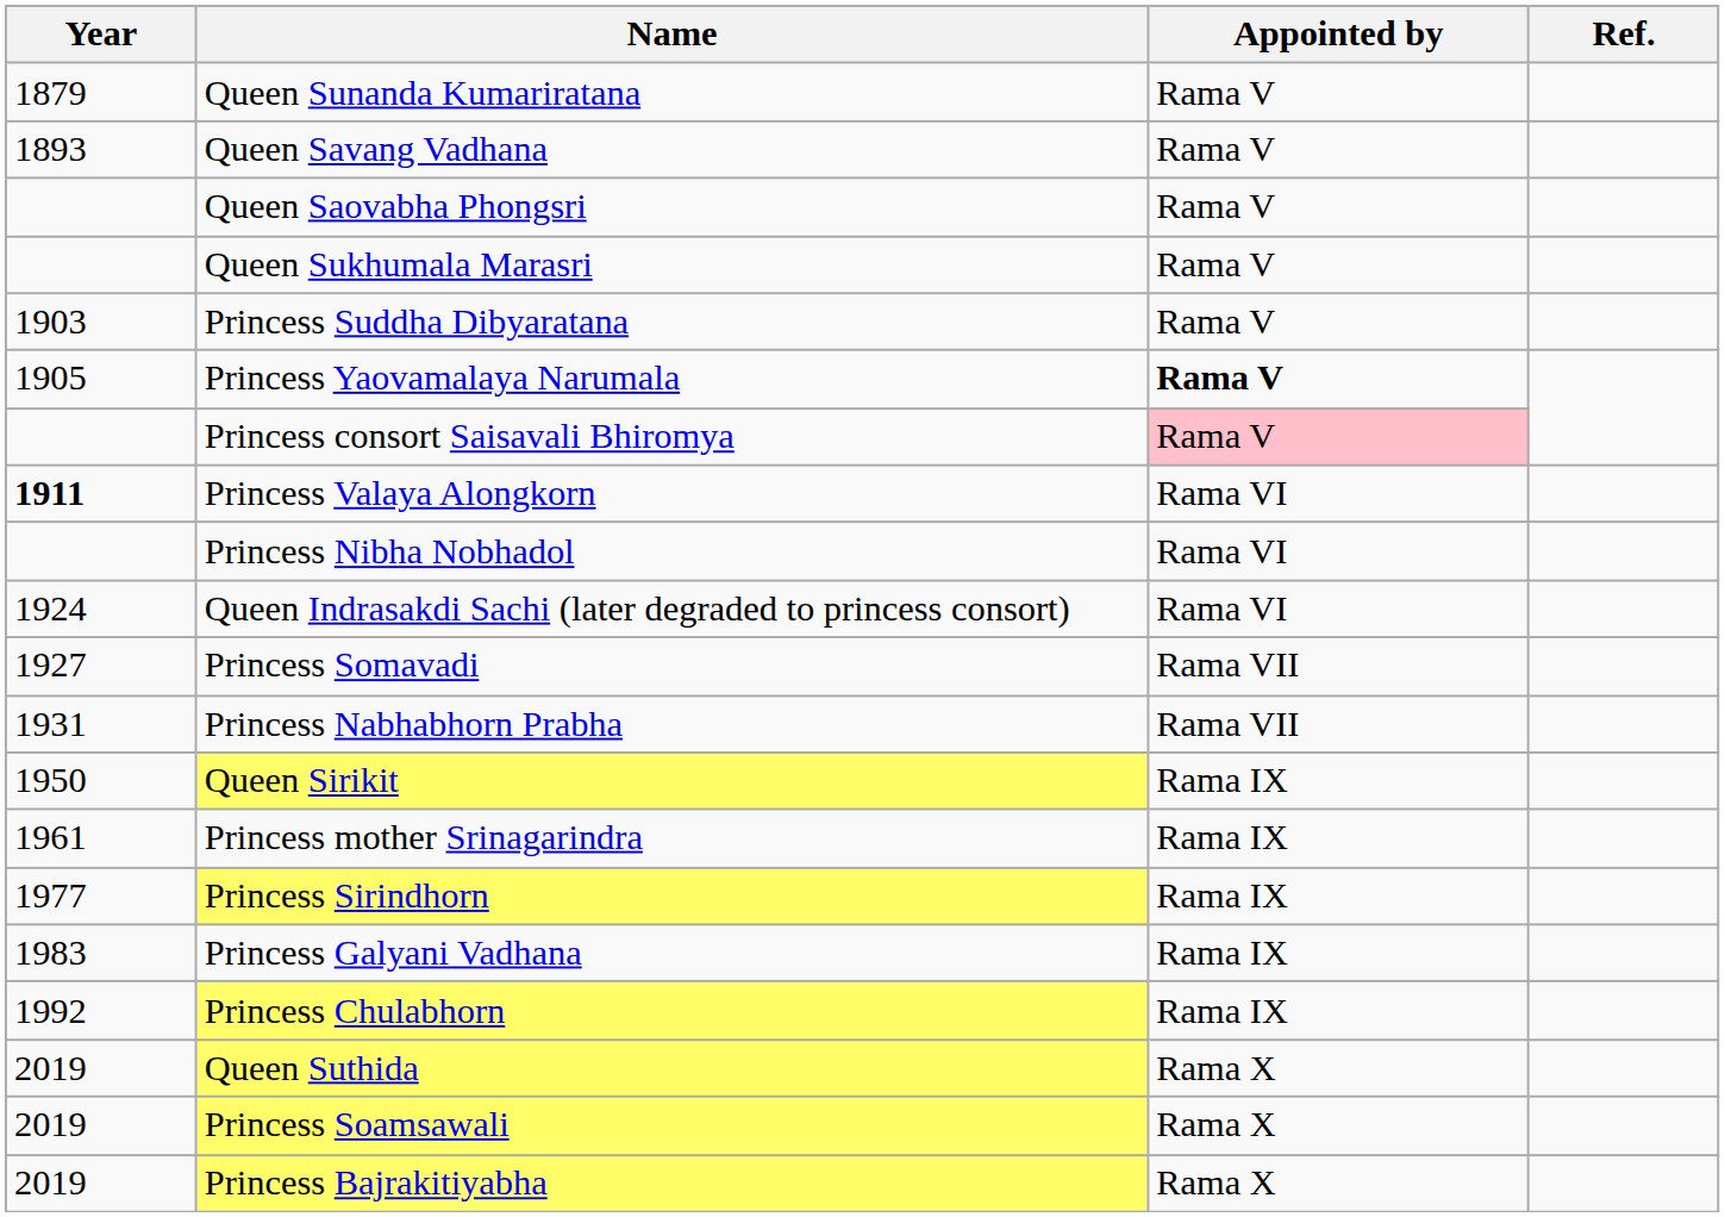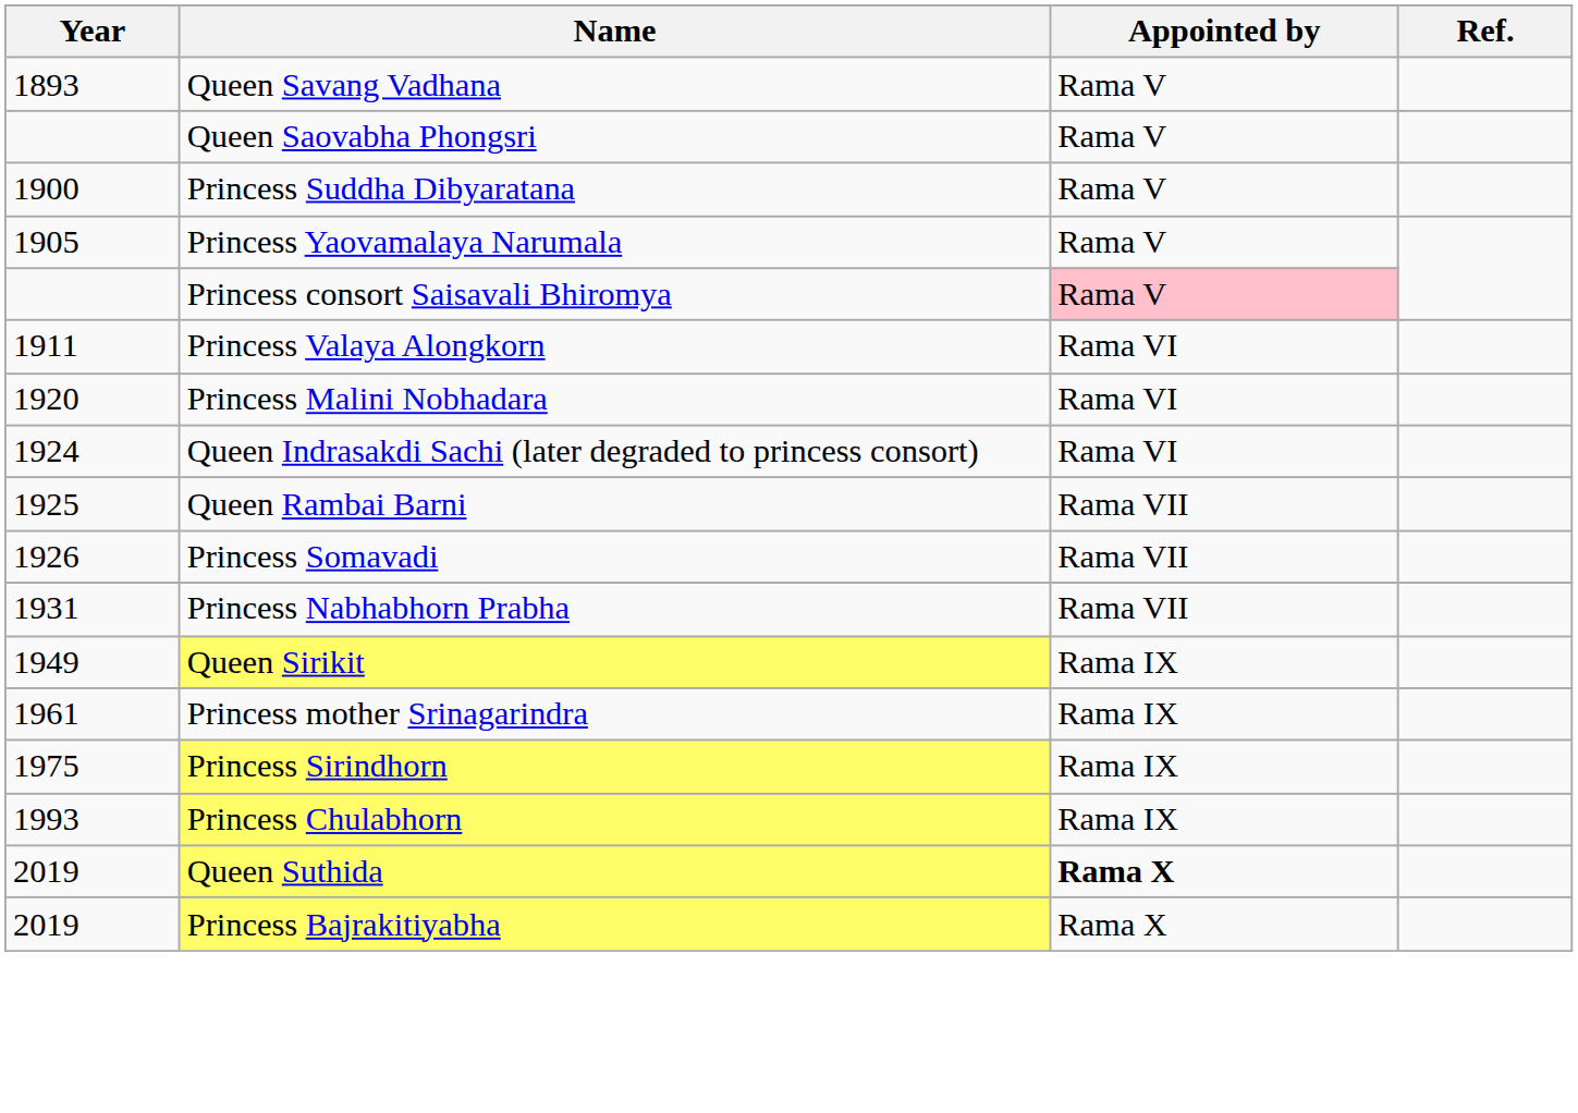 <table class="sortable wikitable" width="60%">
 <tr>
 <th width="10%">Year</th>
 <th width="50%">Name</th>
 <th width="20%">Appointed by</th>
 <th width="10%">Ref.</th>
-</tr>
-<tr>
-<td>1879</td>
-<td>Queen <a href='#'>Sunanda Kumariratana</a></td>
-<td>Rama V</td>
-<td></td>
 </tr>
 <tr>
 <td>1893</td>
 <td>Queen <a href='#'>Savang Vadhana</a></td>
 <td>Rama V</td>
 <td></td>
 </tr>
 <tr>
 <td></td>
 <td>Queen <a href='#'>Saovabha Phongsri</a></td>
 <td>Rama V</td>
 <td></td>
 </tr>
 <tr>
-<td></td>
-<td>Queen <a href='#'>Sukhumala Marasri</a></td>
-<td>Rama V</td>
-<td></td>
-</tr>
-<tr>
-<td>1903</td>
+<td>1900</td>
 <td>Princess <a href='#'>Suddha Dibyaratana</a></td>
 <td>Rama V</td>
 <td></td>
 </tr>
 <tr>
 <td>1905</td>
 <td>Princess <a href='#'>Yaovamalaya Narumala</a></td>
-<td><strong>Rama V</strong></td>
+<td>Rama V</td>
 <td rowspan="2"></td>
 </tr>
 <tr>
 <td></td>
 <td>Princess consort <a href='#'>Saisavali Bhiromya</a></td>
 <td style="background: pink;">Rama V</td>
 </tr>
 <tr>
-<td><strong>1911</strong></td>
+<td>1911</td>
 <td>Princess <a href='#'>Valaya Alongkorn</a></td>
 <td>Rama VI</td>
 <td></td>
 </tr>
 <tr>
-<td></td>
-<td>Princess <a href='#'>Nibha Nobhadol</a></td>
+<td>1920</td>
+<td>Princess <a href='#'>Malini Nobhadara</a></td>
 <td>Rama VI</td>
 <td></td>
 </tr>
 <tr>
 <td>1924</td>
 <td>Queen <a href='#'>Indrasakdi Sachi</a> (later degraded to princess consort)</td>
 <td>Rama VI</td>
 <td></td>
 </tr>
 <tr>
-<td>1927</td>
+<td>1925</td>
+<td>Queen <a href='#'>Rambai Barni</a></td>
+<td>Rama VII</td>
+<td></td>
+</tr>
+<tr>
+<td>1926</td>
 <td>Princess <a href='#'>Somavadi</a></td>
 <td>Rama VII</td>
 <td></td>
 </tr>
 <tr>
 <td>1931</td>
 <td>Princess <a href='#'>Nabhabhorn Prabha</a></td>
 <td>Rama VII</td>
 <td></td>
 </tr>
 <tr>
-<td>1950</td>
+<td>1949</td>
 <td bgcolor="#fffd68">Queen <a href='#'>Sirikit</a></td>
 <td>Rama IX</td>
 <td></td>
 </tr>
 <tr>
 <td>1961</td>
 <td>Princess mother <a href='#'>Srinagarindra</a></td>
 <td>Rama IX</td>
 <td></td>
 </tr>
 <tr>
-<td>1977</td>
+<td>1975</td>
 <td bgcolor="#fffd68">Princess <a href='#'>Sirindhorn</a></td>
 <td>Rama IX</td>
 <td></td>
 </tr>
 <tr>
-<td>1983</td>
-<td>Princess <a href='#'>Galyani Vadhana</a></td>
-<td>Rama IX</td>
-<td></td>
-</tr>
-<tr>
-<td>1992</td>
+<td>1993</td>
 <td bgcolor="#fffd68">Princess <a href='#'>Chulabhorn</a></td>
 <td>Rama IX</td>
 <td></td>
 </tr>
 <tr>
 <td>2019</td>
 <td bgcolor="#fffd68">Queen <a href='#'>Suthida</a></td>
-<td>Rama X</td>
-<td></td>
-</tr>
-<tr>
-<td>2019</td>
-<td bgcolor="#fffd68">Princess <a href='#'>Soamsawali</a></td>
-<td>Rama X</td>
+<td><strong>Rama X</strong></td>
 <td></td>
 </tr>
 <tr>
 <td>2019</td>
 <td bgcolor="#fffd68">Princess <a href='#'>Bajrakitiyabha</a></td>
 <td>Rama X</td>
 <td></td>
 </tr>
 </table>
